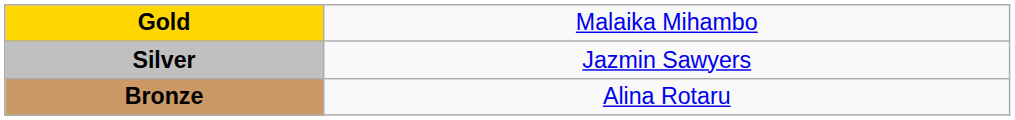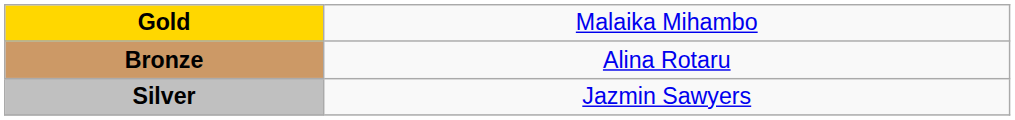 <table class="wikitable" style="text-align:center; " width="35%">
 <tr>
 <td bgcolor="gold"><strong>Gold</strong></td>
 <td><a href='#'>Malaika Mihambo</a><br>  <small><em></em></small></td>
 </tr>
 <tr>
+<td bgcolor="CC9966"><strong>Bronze</strong></td>
+<td><a href='#'>Alina Rotaru</a><br>  <small><em></em></small></td>
+</tr>
+<tr>
 <td bgcolor="silver"><strong>Silver</strong></td>
 <td><a href='#'>Jazmin Sawyers</a><br>  <small><em></em></small></td>
 </tr>
-<tr>
-<td bgcolor="CC9966"><strong>Bronze</strong></td>
-<td><a href='#'>Alina Rotaru</a><br>  <small><em></em></small></td>
-</tr>
 </table>
